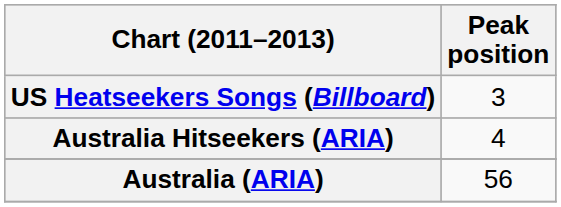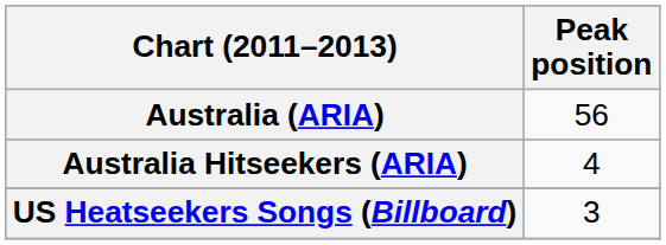 <table class="wikitable plainrowheaders sortable">
 <tr>
 <th>Chart (2011–2013)</th>
 <th>Peak<br>position</th>
 </tr>
 <tr>
-<th scope="row">US <a href='#'>Heatseekers Songs</a> (<em><a href='#'>Billboard</a></em>)</th>
-<td align="center">3</td>
+<th scope="row">Australia (<a href='#'>ARIA</a>)</th>
+<td style="text-align:center;">56</td>
 </tr>
 <tr>
 <th scope="row">Australia Hitseekers (<a href='#'>ARIA</a>)</th>
 <td style="text-align:center;">4</td>
 </tr>
 <tr>
 </tr>
 <tr>
 </tr>
 <tr>
 </tr>
 <tr>
 </tr>
 <tr>
 </tr>
 <tr>
-<th scope="row">Australia (<a href='#'>ARIA</a>)</th>
-<td style="text-align:center;">56</td>
+<th scope="row">US <a href='#'>Heatseekers Songs</a> (<em><a href='#'>Billboard</a></em>)</th>
+<td align="center">3</td>
 </tr>
 <tr>
 </tr>
 </table>
